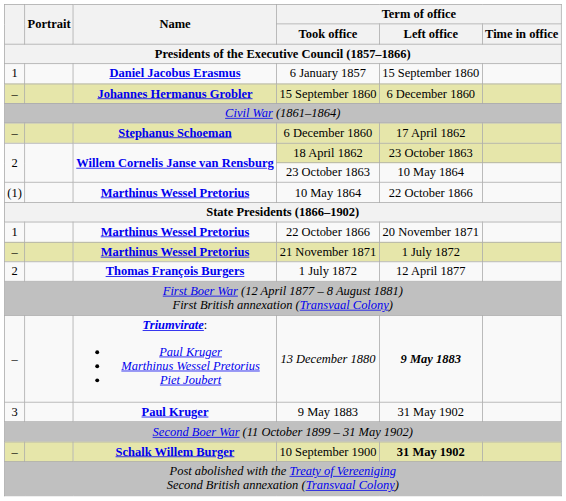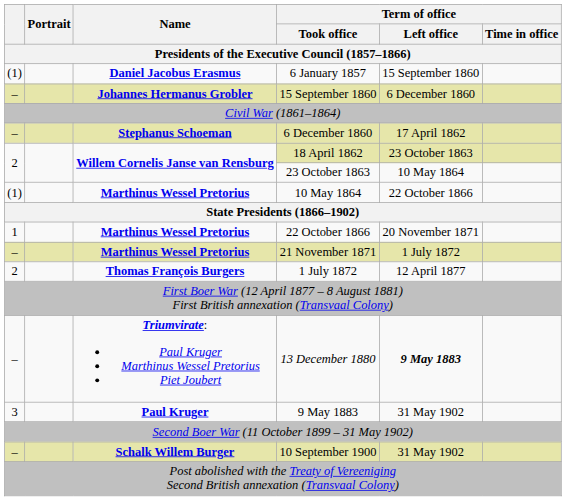 <table class="wikitable" style="text-align:center">
 <tr>
 <th rowspan=2></th>
 <th rowspan=2>Portrait</th>
 <th rowspan=2>Name<br></th>
 <th colspan=3>Term of office</th>
 </tr>
 <tr>
 <th>Took office</th>
 <th>Left office</th>
 <th>Time in office</th>
 </tr>
 <tr>
 <th colspan=6>Presidents of the Executive Council (1857–1866)</th>
 </tr>
 <tr>
-<td>1</td>
+<td>(1)</td>
 <td></td>
 <td><strong><a href='#'>Daniel Jacobus Erasmus</a></strong><br></td>
 <td>6 January 1857</td>
 <td>15 September 1860</td>
 <td></td>
 </tr>
 <tr style="background:#e6e6aa;">
 <td>–</td>
 <td></td>
 <td><strong><a href='#'>Johannes Hermanus Grobler</a></strong><br></td>
 <td>15 September 1860</td>
 <td>6 December 1860<br></td>
 <td></td>
 </tr>
 <tr style="background:#c0c0c0;">
 <td colspan=6><em><a href='#'>Civil War</a> (1861–1864)</em></td>
 </tr>
 <tr style="background:#e6e6aa;">
 <td>–</td>
 <td></td>
 <td><strong><a href='#'>Stephanus Schoeman</a></strong><br></td>
 <td>6 December 1860</td>
 <td>17 April 1862</td>
 <td></td>
 </tr>
 <tr>
 <td rowspan=2>2</td>
 <td rowspan=2></td>
 <td rowspan=2><strong><a href='#'>Willem Cornelis Janse van Rensburg</a></strong><br></td>
 <td style="background:#e6e6aa;">18 April 1862</td>
 <td style="background:#e6e6aa;">23 October 1863</td>
 <td style="background:#e6e6aa;"></td>
 </tr>
 <tr>
 <td>23 October 1863</td>
 <td>10 May 1864</td>
 <td></td>
 </tr>
 <tr>
 <td>(1)</td>
 <td></td>
 <td><strong><a href='#'>Marthinus Wessel Pretorius</a></strong><br></td>
 <td>10 May 1864</td>
 <td>22 October 1866</td>
 <td></td>
 </tr>
 <tr>
 <th colspan=6>State Presidents (1866–1902)</th>
 </tr>
 <tr>
 <td>1</td>
 <td></td>
 <td><strong><a href='#'>Marthinus Wessel Pretorius</a></strong><br></td>
 <td>22 October 1866</td>
 <td>20 November 1871</td>
 <td></td>
 </tr>
 <tr style="background:#e6e6aa;">
 <td>–</td>
 <td></td>
 <td><strong><a href='#'>Marthinus Wessel Pretorius</a></strong><br></td>
 <td>21 November 1871</td>
 <td>1 July 1872</td>
 <td></td>
 </tr>
 <tr>
 <td>2</td>
 <td></td>
 <td><strong><a href='#'>Thomas François Burgers</a></strong><br></td>
 <td>1 July 1872</td>
 <td>12 April 1877</td>
 <td></td>
 </tr>
 <tr style="background:#c0c0c0;">
 <td colspan=6><em><a href='#'>First Boer War</a> (12 April 1877 – 8 August 1881)<br>First British annexation (<a href='#'>Transvaal Colony</a>)</em></td>
 </tr>
 <tr>
 <td>–</td>
 <td><br><br></td>
 <td><strong><em><a href='#'>Triumvirate</a></em></strong>:<br><ul><li><em><a href='#'>Paul Kruger</a><br></em></li><li><em><a href='#'>Marthinus Wessel Pretorius</a><br></em></li><li><em><a href='#'>Piet Joubert</a><br></em></li></ul></td>
 <td><em>13 December 1880</em></td>
 <td><strong><em>9 May 1883</em></strong></td>
 <td></td>
 </tr>
 <tr>
 <td>3</td>
 <td></td>
 <td><strong><a href='#'>Paul Kruger</a></strong><br></td>
 <td>9 May 1883</td>
 <td>31 May 1902</td>
 <td></td>
 </tr>
 <tr style="background:#c0c0c0;">
 <td colspan=6><em><a href='#'>Second Boer War</a> (11 October 1899 – 31 May 1902)</em></td>
 </tr>
 <tr style="background:#e6e6aa;">
 <td>–</td>
 <td></td>
 <td><strong><a href='#'>Schalk Willem Burger</a></strong><br></td>
 <td>10 September 1900</td>
-<td><strong>31 May 1902</strong></td>
+<td>31 May 1902</td>
 <td></td>
 </tr>
 <tr style="background:#c0c0c0;">
 <td colspan=6><em>Post abolished with the <a href='#'>Treaty of Vereeniging</a><br>Second British annexation (<a href='#'>Transvaal Colony</a>)</em></td>
 </tr>
 </table>
